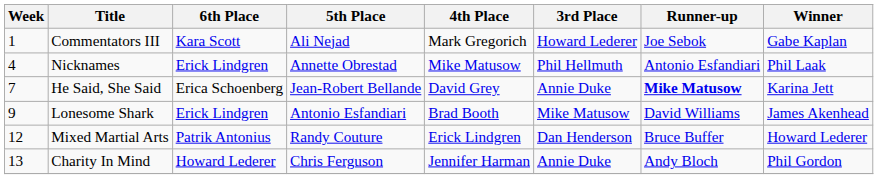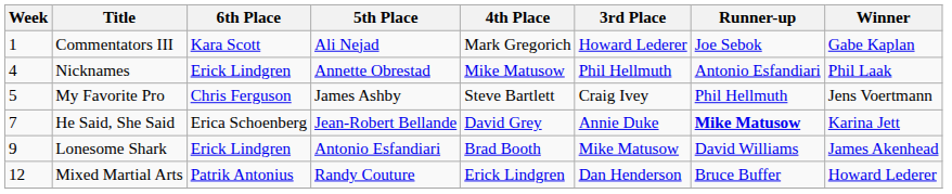 <table class="wikitable" >
 <tr>
 <th>Week</th>
 <th>Title</th>
 <th>6th Place</th>
 <th>5th Place</th>
 <th>4th Place</th>
 <th>3rd Place</th>
 <th>Runner-up</th>
 <th>Winner</th>
 </tr>
 <tr>
 <td>1</td>
 <td>Commentators III</td>
 <td><a href='#'>Kara Scott</a></td>
 <td><a href='#'>Ali Nejad</a></td>
 <td>Mark Gregorich</td>
 <td><a href='#'>Howard Lederer</a></td>
 <td><a href='#'>Joe Sebok</a></td>
 <td><a href='#'>Gabe Kaplan</a></td>
 </tr>
 <tr>
 <td>4</td>
 <td>Nicknames</td>
 <td><a href='#'>Erick Lindgren</a></td>
 <td><a href='#'>Annette Obrestad</a></td>
 <td><a href='#'>Mike Matusow</a></td>
 <td><a href='#'>Phil Hellmuth</a></td>
 <td><a href='#'>Antonio Esfandiari</a></td>
 <td><a href='#'>Phil Laak</a></td>
 </tr>
 <tr>
+<td>5</td>
+<td>My Favorite Pro</td>
+<td><a href='#'>Chris Ferguson</a></td>
+<td>James Ashby</td>
+<td>Steve Bartlett</td>
+<td>Craig Ivey</td>
+<td><a href='#'>Phil Hellmuth</a></td>
+<td>Jens Voertmann</td>
+</tr>
+<tr>
 <td>7</td>
 <td>He Said, She Said</td>
 <td>Erica Schoenberg</td>
 <td><a href='#'>Jean-Robert Bellande</a></td>
 <td><a href='#'>David Grey</a></td>
 <td><a href='#'>Annie Duke</a></td>
 <td><strong><a href='#'>Mike Matusow</a></strong></td>
 <td><a href='#'>Karina Jett</a></td>
 </tr>
 <tr>
 <td>9</td>
 <td>Lonesome Shark</td>
 <td><a href='#'>Erick Lindgren</a></td>
 <td><a href='#'>Antonio Esfandiari</a></td>
 <td><a href='#'>Brad Booth</a></td>
 <td><a href='#'>Mike Matusow</a></td>
 <td><a href='#'>David Williams</a></td>
 <td><a href='#'>James Akenhead</a></td>
 </tr>
 <tr>
 <td>12</td>
 <td>Mixed Martial Arts</td>
 <td><a href='#'>Patrik Antonius</a></td>
 <td><a href='#'>Randy Couture</a></td>
 <td><a href='#'>Erick Lindgren</a></td>
 <td><a href='#'>Dan Henderson</a></td>
 <td><a href='#'>Bruce Buffer</a></td>
 <td><a href='#'>Howard Lederer</a></td>
 </tr>
 <tr>
-<td>13</td>
-<td>Charity In Mind</td>
-<td><a href='#'>Howard Lederer</a></td>
-<td><a href='#'>Chris Ferguson</a></td>
-<td><a href='#'>Jennifer Harman</a></td>
-<td><a href='#'>Annie Duke</a></td>
-<td><a href='#'>Andy Bloch</a></td>
-<td><a href='#'>Phil Gordon</a></td>
-</tr>
-<tr>
 </tr>
 </table>
